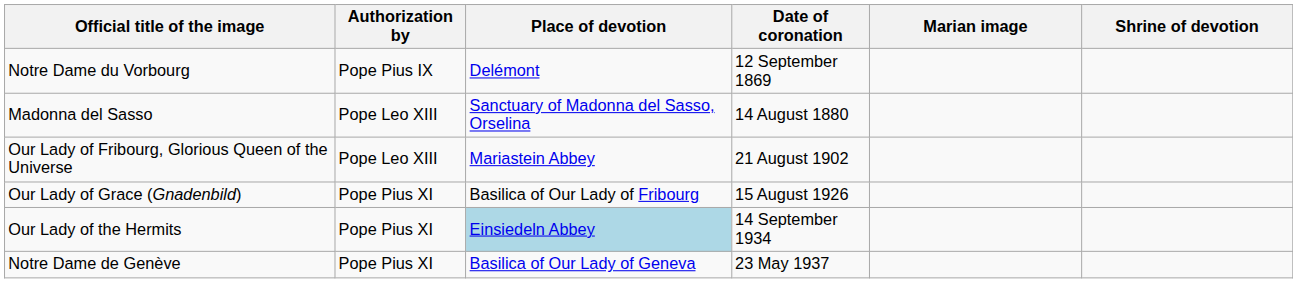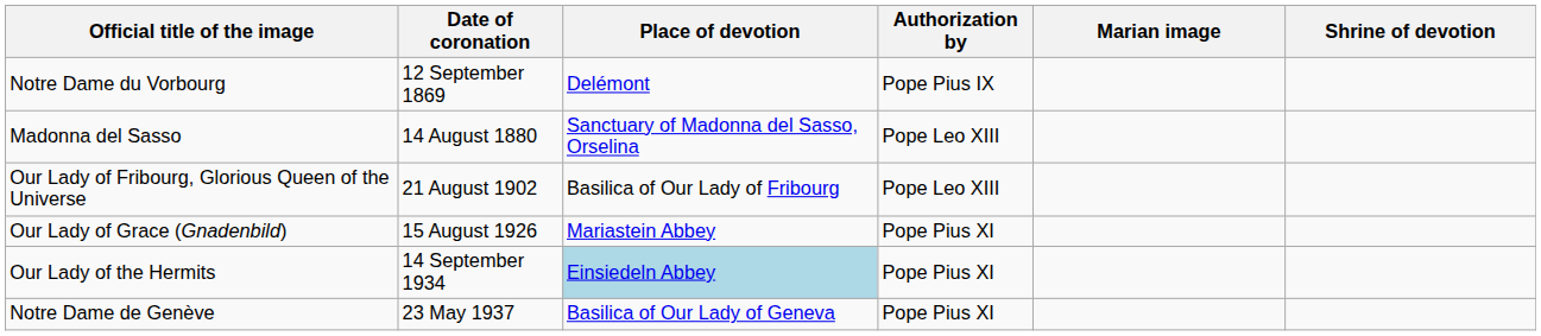 <table class="wikitable sortable" width="100%">
 <tr>
 <th>Official title of the image</th>
+<th data-sort-type="date">Date of coronation</th>
+<th>Place of devotion</th>
 <th>Authorization by</th>
-<th>Place of devotion</th>
-<th data-sort-type="date">Date of coronation</th>
 <th width=200px class=unsortable>Marian image</th>
 <th width=200px class=unsortable>Shrine of devotion</th>
 </tr>
 <tr>
 <td>Notre Dame du Vorbourg</td>
+<td>12 September 1869</td>
+<td><a href='#'>Delémont</a></td>
 <td>Pope Pius IX</td>
-<td><a href='#'>Delémont</a></td>
-<td>12 September 1869</td>
 <td></td>
 <td></td>
 </tr>
 <tr>
 <td>Madonna del Sasso</td>
+<td>14 August 1880</td>
+<td><a href='#'>Sanctuary of Madonna del Sasso, Orselina</a></td>
 <td>Pope Leo XIII</td>
-<td><a href='#'>Sanctuary of Madonna del Sasso, Orselina</a></td>
-<td>14 August 1880</td>
 <td></td>
 <td></td>
 </tr>
 <tr>
 <td>Our Lady of Fribourg, Glorious Queen of the Universe</td>
+<td>21 August 1902</td>
+<td>Basilica of Our Lady of <a href='#'>Fribourg</a></td>
 <td>Pope Leo XIII</td>
-<td><a href='#'>Mariastein Abbey</a></td>
-<td>21 August 1902</td>
 <td></td>
 <td></td>
 </tr>
 <tr>
 <td>Our Lady of Grace (<em>Gnadenbild</em>)</td>
+<td>15 August 1926</td>
+<td><a href='#'>Mariastein Abbey</a></td>
 <td>Pope Pius XI</td>
-<td>Basilica of Our Lady of <a href='#'>Fribourg</a></td>
-<td>15 August 1926</td>
 <td></td>
 <td></td>
 </tr>
 <tr>
 <td>Our Lady of the Hermits</td>
+<td>14 September 1934</td>
+<td style="background: lightblue;"><a href='#'>Einsiedeln Abbey</a></td>
 <td>Pope Pius XI</td>
-<td style="background: lightblue;"><a href='#'>Einsiedeln Abbey</a></td>
-<td>14 September 1934</td>
 <td></td>
 <td></td>
 </tr>
 <tr>
 <td>Notre Dame de Genève</td>
+<td>23 May 1937</td>
+<td><a href='#'>Basilica of Our Lady of Geneva</a></td>
 <td>Pope Pius XI</td>
-<td><a href='#'>Basilica of Our Lady of Geneva</a></td>
-<td>23 May 1937</td>
 <td></td>
 <td></td>
 </tr>
 </table>
